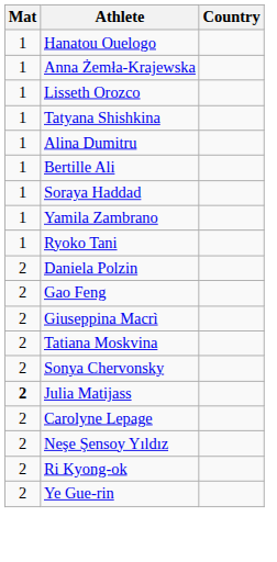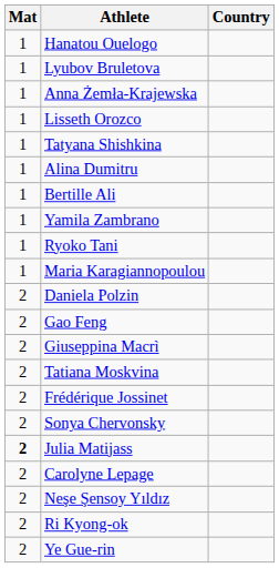 <table class="wikitable sortable" style="text-align:center">
 <tr>
 <th>Mat</th>
 <th>Athlete</th>
 <th>Country</th>
 </tr>
 <tr>
 <td>1</td>
 <td align="left"><a href='#'>Hanatou Ouelogo</a></td>
+<td></td>
+</tr>
+<tr>
+<td>1</td>
+<td align="left"><a href='#'>Lyubov Bruletova</a></td>
 <td></td>
 </tr>
 <tr>
 <td>1</td>
 <td align="left"><a href='#'>Anna Żemła-Krajewska</a></td>
 <td></td>
 </tr>
 <tr>
 <td>1</td>
 <td align="left"><a href='#'>Lisseth Orozco</a></td>
 <td></td>
 </tr>
 <tr>
 <td>1</td>
 <td align="left"><a href='#'>Tatyana Shishkina</a></td>
 <td></td>
 </tr>
 <tr>
 <td>1</td>
 <td align="left"><a href='#'>Alina Dumitru</a></td>
 <td></td>
 </tr>
 <tr>
 <td>1</td>
 <td align="left"><a href='#'>Bertille Ali</a></td>
 <td></td>
 </tr>
 <tr>
 <td>1</td>
-<td align="left"><a href='#'>Soraya Haddad</a></td>
-<td></td>
-</tr>
-<tr>
-<td>1</td>
 <td align="left"><a href='#'>Yamila Zambrano</a></td>
 <td></td>
 </tr>
 <tr>
 <td>1</td>
 <td align="left"><a href='#'>Ryoko Tani</a></td>
+<td></td>
+</tr>
+<tr>
+<td>1</td>
+<td align="left"><a href='#'>Maria Karagiannopoulou</a></td>
 <td></td>
 </tr>
 <tr>
 <td>2</td>
 <td align="left"><a href='#'>Daniela Polzin</a></td>
 <td></td>
 </tr>
 <tr>
 <td>2</td>
 <td align="left"><a href='#'>Gao Feng</a></td>
 <td></td>
 </tr>
 <tr>
 <td>2</td>
 <td align="left"><a href='#'>Giuseppina Macrì</a></td>
 <td></td>
 </tr>
 <tr>
 <td>2</td>
 <td align="left"><a href='#'>Tatiana Moskvina</a></td>
+<td></td>
+</tr>
+<tr>
+<td>2</td>
+<td align="left"><a href='#'>Frédérique Jossinet</a></td>
 <td></td>
 </tr>
 <tr>
 <td>2</td>
 <td align="left"><a href='#'>Sonya Chervonsky</a></td>
 <td></td>
 </tr>
 <tr>
 <td><strong>2</strong></td>
 <td align="left"><a href='#'>Julia Matijass</a></td>
 <td></td>
 </tr>
 <tr>
 <td>2</td>
 <td align="left"><a href='#'>Carolyne Lepage</a></td>
 <td></td>
 </tr>
 <tr>
 <td>2</td>
 <td align="left"><a href='#'>Neşe Şensoy Yıldız</a></td>
 <td></td>
 </tr>
 <tr>
 <td>2</td>
 <td align="left"><a href='#'>Ri Kyong-ok</a></td>
 <td></td>
 </tr>
 <tr>
 <td>2</td>
 <td align="left"><a href='#'>Ye Gue-rin</a></td>
 <td></td>
 </tr>
 </table>
